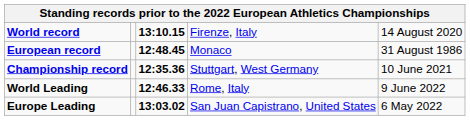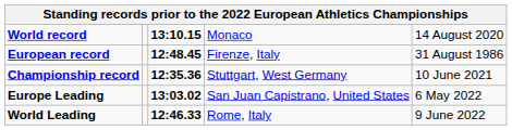 <table class="wikitable">
 <tr>
 <th colspan="5">Standing records prior to the 2022 European Athletics Championships</th>
 </tr>
 <tr>
 <td><strong><a href='#'>World record</a></strong></td>
 <td></td>
 <td><strong>13:10.15</strong></td>
-<td><a href='#'>Firenze</a>, <a href='#'>Italy</a></td>
+<td><a href='#'>Monaco</a></td>
 <td>14 August 2020</td>
 </tr>
 <tr>
 <td><strong><a href='#'>European record</a></strong></td>
 <td></td>
 <td><strong> 12:48.45 </strong></td>
-<td><a href='#'>Monaco</a></td>
+<td><a href='#'>Firenze</a>, <a href='#'>Italy</a></td>
 <td>31 August 1986</td>
 </tr>
 <tr>
 <td><strong><a href='#'>Championship record</a></strong></td>
 <td></td>
 <td><strong>12:35.36</strong></td>
 <td><a href='#'>Stuttgart</a>, <a href='#'>West Germany</a></td>
 <td>10 June 2021</td>
 </tr>
 <tr>
+<td><strong>Europe Leading</strong></td>
+<td></td>
+<td><strong> 13:03.02  </strong></td>
+<td><a href='#'>San Juan Capistrano</a>, <a href='#'>United States</a></td>
+<td>6 May 2022</td>
+</tr>
+<tr>
 <td><strong>World Leading</strong></td>
 <td></td>
 <td><strong> 12:46.33  </strong></td>
 <td><a href='#'>Rome</a>, <a href='#'>Italy</a></td>
 <td>9 June 2022</td>
 </tr>
-<tr>
-<td><strong>Europe Leading</strong></td>
-<td></td>
-<td><strong> 13:03.02  </strong></td>
-<td><a href='#'>San Juan Capistrano</a>, <a href='#'>United States</a></td>
-<td>6 May 2022</td>
-</tr>
 </table>
